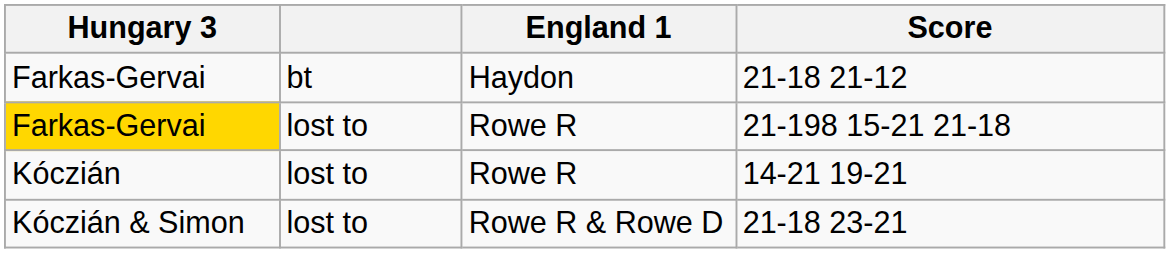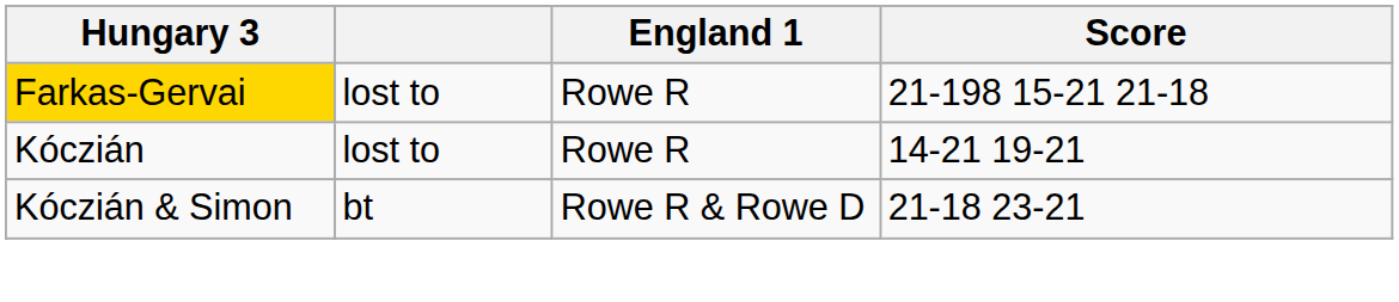 <table class="wikitable">
 <tr>
 <th width=150> Hungary 3</th>
 <th width=100></th>
 <th width=150> England 1</th>
 <th width=250>Score</th>
-</tr>
-<tr>
-<td>Farkas-Gervai</td>
-<td>bt</td>
-<td>Haydon</td>
-<td>21-18 21-12</td>
 </tr>
 <tr>
 <td style="background: gold;">Farkas-Gervai</td>
 <td>lost to</td>
 <td>Rowe R</td>
 <td>21-198 15-21 21-18</td>
 </tr>
 <tr>
 <td>Kóczián</td>
 <td>lost to</td>
 <td>Rowe R</td>
 <td>14-21 19-21</td>
 </tr>
 <tr>
 <td>Kóczián & Simon</td>
-<td>lost to</td>
+<td>bt</td>
 <td>Rowe R & Rowe D</td>
 <td>21-18 23-21</td>
 </tr>
 </table>
